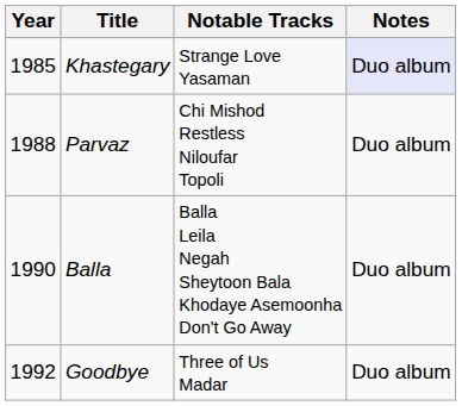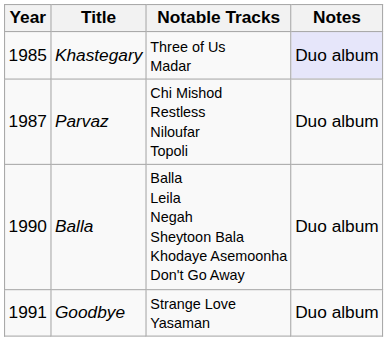 <table class="wikitable">
 <tr>
 <th>Year</th>
 <th>Title</th>
 <th>Notable Tracks</th>
 <th>Notes</th>
 </tr>
 <tr>
 <td>1985</td>
 <td><em>Khastegary</em></td>
-<td><small>Strange Love</small> <br> <small>Yasaman</small></td>
+<td><small>Three of Us</small> <br> <small>Madar</small></td>
 <td style="background: lavender;">Duo album</td>
 </tr>
 <tr>
-<td>1988</td>
+<td>1987</td>
 <td><em>Parvaz</em></td>
 <td><small>Chi Mishod</small> <br> <small>Restless</small> <br> <small>Niloufar</small> <br> <small>Topoli</small></td>
 <td>Duo album</td>
 </tr>
 <tr>
 <td>1990</td>
 <td><em>Balla</em></td>
 <td><small>Balla</small> <br> <small>Leila</small> <br> <small>Negah</small> <br> <small>Sheytoon Bala</small> <br> <small>Khodaye Asemoonha</small> <br> <small>Don't Go Away</small></td>
 <td>Duo album</td>
 </tr>
 <tr>
-<td>1992</td>
+<td>1991</td>
 <td><em>Goodbye</em></td>
-<td><small>Three of Us</small> <br> <small>Madar</small></td>
+<td><small>Strange Love</small> <br> <small>Yasaman</small></td>
 <td>Duo album</td>
 </tr>
 </table>
